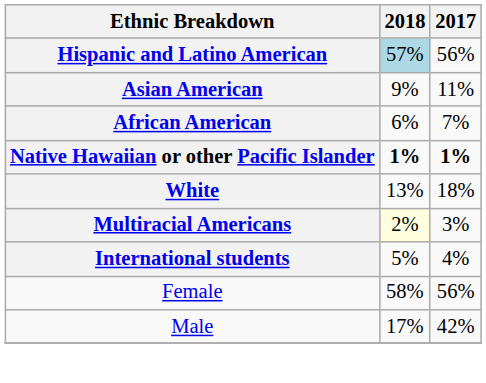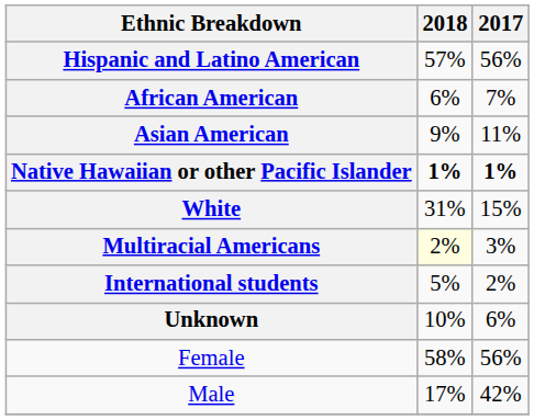 <table class="wikitable" style="text-align:center; float:right; font-size:85%; margin-left:2em; margin:auto;">
 <tr>
 <th><strong>Ethnic Breakdown</strong></th>
 <th><strong>2018</strong></th>
 <th><strong>2017</strong></th>
 </tr>
 <tr>
 <th><a href='#'>Hispanic and Latino American</a></th>
-<td style="background: lightblue;">57%</td>
+<td>57%</td>
 <td>56%</td>
+</tr>
+<tr>
+<th><a href='#'>African American</a></th>
+<td>6%</td>
+<td>7%</td>
 </tr>
 <tr>
 <th><a href='#'>Asian American</a></th>
 <td>9%</td>
 <td>11%</td>
-</tr>
-<tr>
-<th><a href='#'>African American</a></th>
-<td>6%</td>
-<td>7%</td>
 </tr>
 <tr>
 <th><a href='#'>Native Hawaiian</a> or other <a href='#'>Pacific Islander</a></th>
 <td><strong>1%</strong></td>
 <td><strong>1%</strong></td>
 </tr>
 <tr>
 <th><a href='#'>White</a></th>
-<td>13%</td>
-<td>18%</td>
+<td>31%</td>
+<td>15%</td>
 </tr>
 <tr>
 <th><a href='#'>Multiracial Americans</a></th>
 <td style="background: lightyellow;">2%</td>
 <td>3%</td>
 </tr>
 <tr>
 <th><a href='#'>International students</a></th>
 <td>5%</td>
-<td>4%</td>
+<td>2%</td>
+</tr>
+<tr>
+<th>Unknown</th>
+<td>10%</td>
+<td>6%</td>
 </tr>
 <tr>
 <td><a href='#'>Female</a></td>
 <td>58%</td>
 <td>56%</td>
 </tr>
 <tr>
 <td><a href='#'>Male</a></td>
 <td>17%</td>
 <td>42%</td>
 </tr>
 <tr>
 </tr>
 </table>
